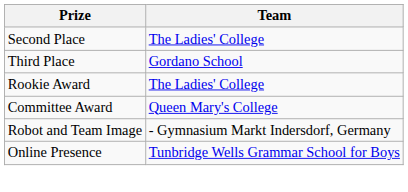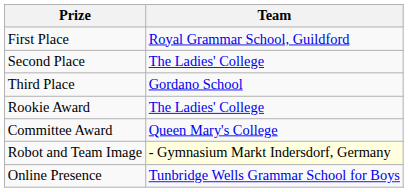 <table class="wikitable">
 <tr>
 <th>Prize</th>
 <th>Team</th>
+</tr>
+<tr>
+<td>First Place</td>
+<td><a href='#'>Royal Grammar School, Guildford</a></td>
 </tr>
 <tr>
 <td>Second Place</td>
 <td><a href='#'>The Ladies' College</a></td>
 </tr>
 <tr>
 <td>Third Place</td>
 <td><a href='#'>Gordano School</a></td>
 </tr>
 <tr>
 <td>Rookie Award</td>
 <td><a href='#'>The Ladies' College</a></td>
 </tr>
 <tr>
 <td>Committee Award</td>
 <td><a href='#'>Queen Mary's College</a></td>
 </tr>
 <tr>
 <td>Robot and Team Image</td>
-<td> - Gymnasium Markt Indersdorf, Germany</td>
+<td style="background: lightyellow;"> - Gymnasium Markt Indersdorf, Germany</td>
 </tr>
 <tr>
 <td>Online Presence</td>
 <td><a href='#'>Tunbridge Wells Grammar School for Boys</a></td>
 </tr>
 </table>
